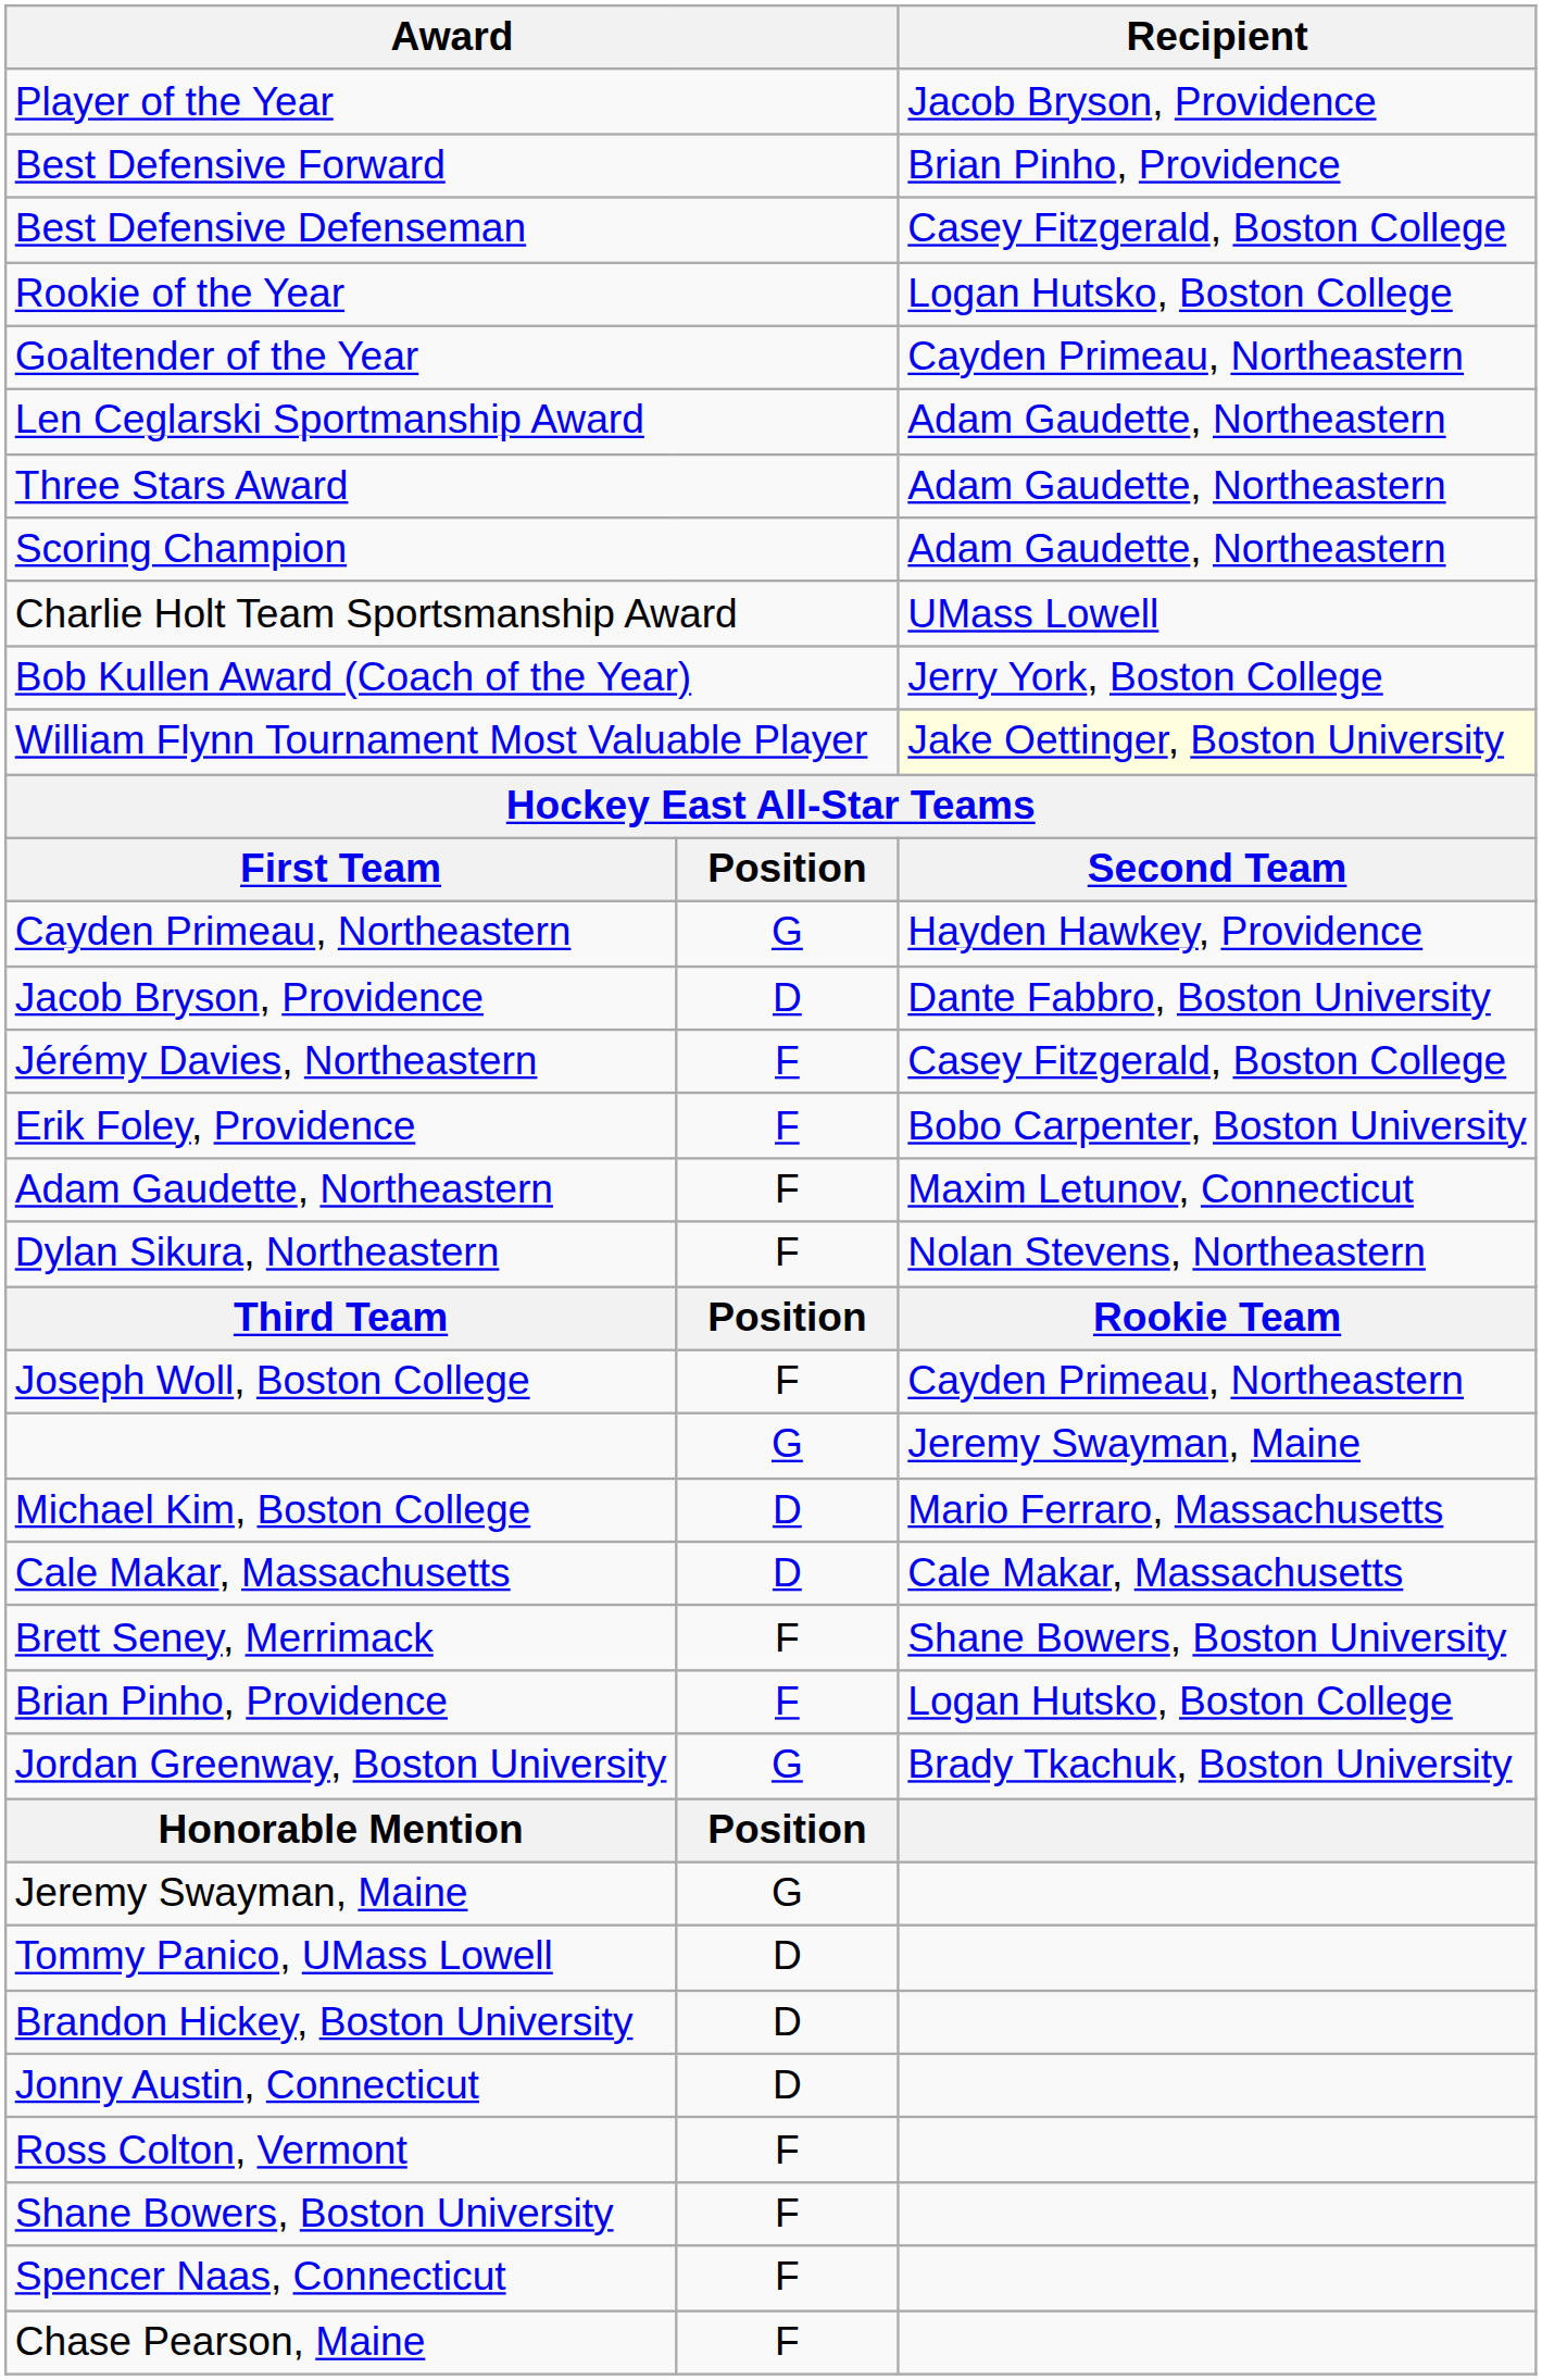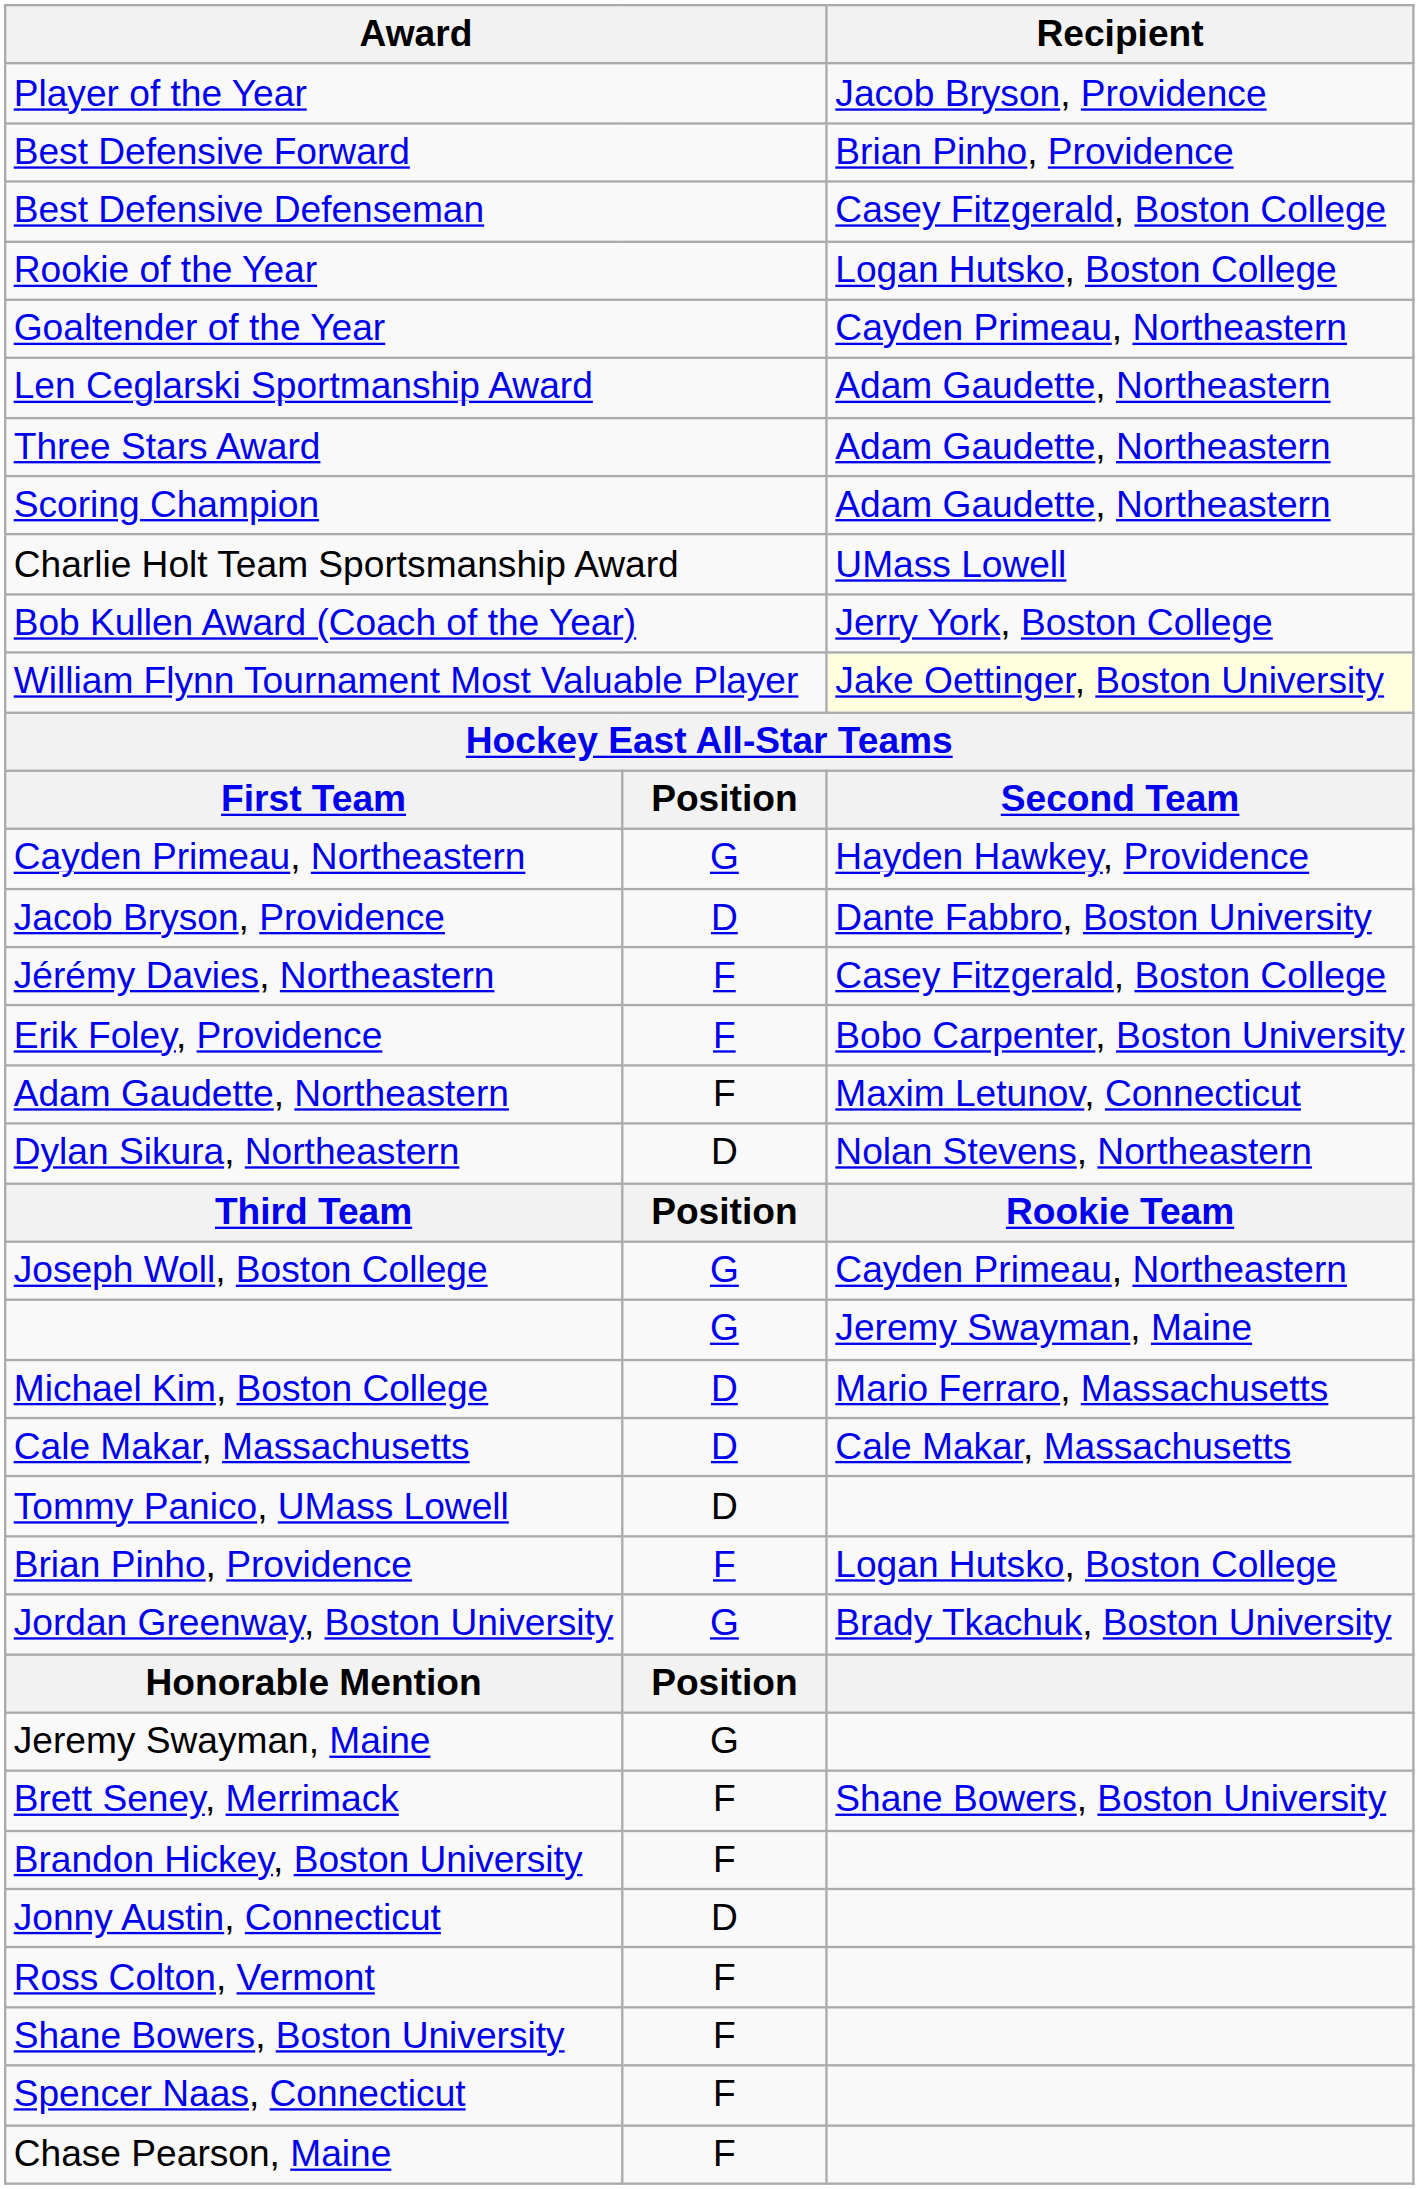 <table class="wikitable">
 <tr>
 <th colspan=2>Award</th>
 <th>Recipient</th>
 </tr>
 <tr>
 <td colspan=2><a href='#'>Player of the Year</a></td>
 <td><a href='#'>Jacob Bryson</a>, <a href='#'>Providence</a></td>
 </tr>
 <tr>
 <td colspan=2><a href='#'>Best Defensive Forward</a></td>
 <td><a href='#'>Brian Pinho</a>, <a href='#'>Providence</a></td>
 </tr>
 <tr>
 <td colspan=2><a href='#'>Best Defensive Defenseman</a></td>
 <td><a href='#'>Casey Fitzgerald</a>, <a href='#'>Boston College</a></td>
 </tr>
 <tr>
 <td colspan=2><a href='#'>Rookie of the Year</a></td>
 <td><a href='#'>Logan Hutsko</a>, <a href='#'>Boston College</a></td>
 </tr>
 <tr>
 <td colspan=2><a href='#'>Goaltender of the Year</a></td>
 <td><a href='#'>Cayden Primeau</a>, <a href='#'>Northeastern</a></td>
 </tr>
 <tr>
 <td colspan=2><a href='#'>Len Ceglarski Sportmanship Award</a></td>
 <td><a href='#'>Adam Gaudette</a>, <a href='#'>Northeastern</a></td>
 </tr>
 <tr>
 <td colspan=2><a href='#'>Three Stars Award</a></td>
 <td><a href='#'>Adam Gaudette</a>, <a href='#'>Northeastern</a></td>
 </tr>
 <tr>
 <td colspan=2><a href='#'>Scoring Champion</a></td>
 <td><a href='#'>Adam Gaudette</a>, <a href='#'>Northeastern</a></td>
 </tr>
 <tr>
 <td colspan=2>Charlie Holt Team Sportsmanship Award</td>
 <td><a href='#'>UMass Lowell</a></td>
 </tr>
 <tr>
 <td colspan=2><a href='#'>Bob Kullen Award (Coach of the Year)</a></td>
 <td><a href='#'>Jerry York</a>, <a href='#'>Boston College</a></td>
 </tr>
 <tr>
 <td colspan=2><a href='#'>William Flynn Tournament Most Valuable Player</a></td>
 <td style="background: lightyellow;"><a href='#'>Jake Oettinger</a>, <a href='#'>Boston University</a></td>
 </tr>
 <tr>
 <th colspan=3><a href='#'>Hockey East All-Star Teams</a></th>
 </tr>
 <tr>
 <th><a href='#'>First Team</a></th>
 <th>  Position  </th>
 <th><a href='#'>Second Team</a></th>
 </tr>
 <tr>
 <td><a href='#'>Cayden Primeau</a>, <a href='#'>Northeastern</a></td>
 <td align=center><a href='#'>G</a></td>
 <td><a href='#'>Hayden Hawkey</a>, <a href='#'>Providence</a></td>
 </tr>
 <tr>
 <td><a href='#'>Jacob Bryson</a>, <a href='#'>Providence</a></td>
 <td align=center><a href='#'>D</a></td>
 <td><a href='#'>Dante Fabbro</a>, <a href='#'>Boston University</a></td>
 </tr>
 <tr>
 <td><a href='#'>Jérémy Davies</a>, <a href='#'>Northeastern</a></td>
 <td align=center><a href='#'>F</a></td>
 <td><a href='#'>Casey Fitzgerald</a>, <a href='#'>Boston College</a></td>
 </tr>
 <tr>
 <td><a href='#'>Erik Foley</a>, <a href='#'>Providence</a></td>
 <td align=center><a href='#'>F</a></td>
 <td><a href='#'>Bobo Carpenter</a>, <a href='#'>Boston University</a></td>
 </tr>
 <tr>
 <td><a href='#'>Adam Gaudette</a>, <a href='#'>Northeastern</a></td>
 <td align=center>F</td>
 <td><a href='#'>Maxim Letunov</a>, <a href='#'>Connecticut</a></td>
 </tr>
 <tr>
 <td><a href='#'>Dylan Sikura</a>, <a href='#'>Northeastern</a></td>
-<td align=center>F</td>
+<td align=center>D</td>
 <td><a href='#'>Nolan Stevens</a>, <a href='#'>Northeastern</a></td>
 </tr>
 <tr>
 <th><a href='#'>Third Team</a></th>
 <th>  Position  </th>
 <th><a href='#'>Rookie Team</a></th>
 </tr>
 <tr>
 <td><a href='#'>Joseph Woll</a>, <a href='#'>Boston College</a></td>
-<td align=center>F</td>
+<td align=center><a href='#'>G</a></td>
 <td><a href='#'>Cayden Primeau</a>, <a href='#'>Northeastern</a></td>
 </tr>
 <tr>
 <td></td>
 <td align=center><a href='#'>G</a></td>
 <td><a href='#'>Jeremy Swayman</a>, <a href='#'>Maine</a></td>
 </tr>
 <tr>
 <td><a href='#'>Michael Kim</a>, <a href='#'>Boston College</a></td>
 <td align=center><a href='#'>D</a></td>
 <td><a href='#'>Mario Ferraro</a>, <a href='#'>Massachusetts</a></td>
 </tr>
 <tr>
 <td><a href='#'>Cale Makar</a>, <a href='#'>Massachusetts</a></td>
 <td align=center><a href='#'>D</a></td>
 <td><a href='#'>Cale Makar</a>, <a href='#'>Massachusetts</a></td>
 </tr>
 <tr>
-<td><a href='#'>Brett Seney</a>, <a href='#'>Merrimack</a></td>
-<td align=center>F</td>
-<td><a href='#'>Shane Bowers</a>, <a href='#'>Boston University</a></td>
+<td><a href='#'>Tommy Panico</a>, <a href='#'>UMass Lowell</a></td>
+<td align=center>D</td>
+<td></td>
 </tr>
 <tr>
 <td><a href='#'>Brian Pinho</a>, <a href='#'>Providence</a></td>
 <td align=center><a href='#'>F</a></td>
 <td><a href='#'>Logan Hutsko</a>, <a href='#'>Boston College</a></td>
 </tr>
 <tr>
 <td><a href='#'>Jordan Greenway</a>,  <a href='#'>Boston University</a></td>
 <td align=center><a href='#'>G</a></td>
 <td><a href='#'>Brady Tkachuk</a>, <a href='#'>Boston University</a></td>
 </tr>
 <tr>
 <th>Honorable Mention</th>
 <th>  Position  </th>
 <th> </th>
 </tr>
 <tr>
 <td>Jeremy Swayman, <a href='#'>Maine</a></td>
 <td align=center>G</td>
 <td></td>
 </tr>
 <tr>
-<td><a href='#'>Tommy Panico</a>, <a href='#'>UMass Lowell</a></td>
-<td align=center>D</td>
-<td></td>
+<td><a href='#'>Brett Seney</a>, <a href='#'>Merrimack</a></td>
+<td align=center>F</td>
+<td><a href='#'>Shane Bowers</a>, <a href='#'>Boston University</a></td>
 </tr>
 <tr>
 <td><a href='#'>Brandon Hickey</a>, <a href='#'>Boston University</a></td>
-<td align=center>D</td>
+<td align=center>F</td>
 <td></td>
 </tr>
 <tr>
 <td><a href='#'>Jonny Austin</a>, <a href='#'>Connecticut</a></td>
 <td align=center>D</td>
 <td></td>
 </tr>
 <tr>
 <td><a href='#'>Ross Colton</a>, <a href='#'>Vermont</a></td>
 <td align=center>F</td>
 <td></td>
 </tr>
 <tr>
 <td><a href='#'>Shane Bowers</a>, <a href='#'>Boston University</a></td>
 <td align=center>F</td>
 <td></td>
 </tr>
 <tr>
 <td><a href='#'>Spencer Naas</a>, <a href='#'>Connecticut</a></td>
 <td align=center>F</td>
 <td></td>
 </tr>
 <tr>
 <td>Chase Pearson, <a href='#'>Maine</a></td>
 <td align=center>F</td>
 <td></td>
 </tr>
 </table>
